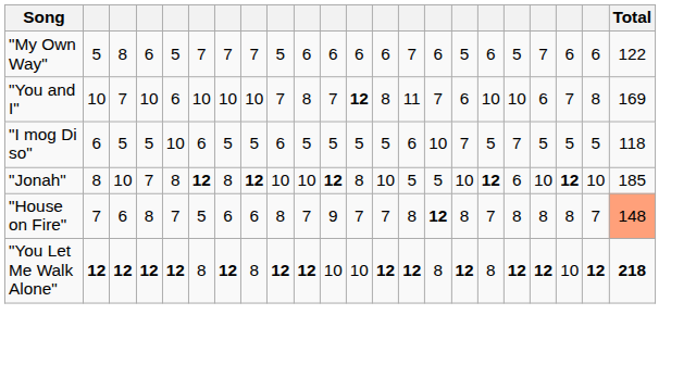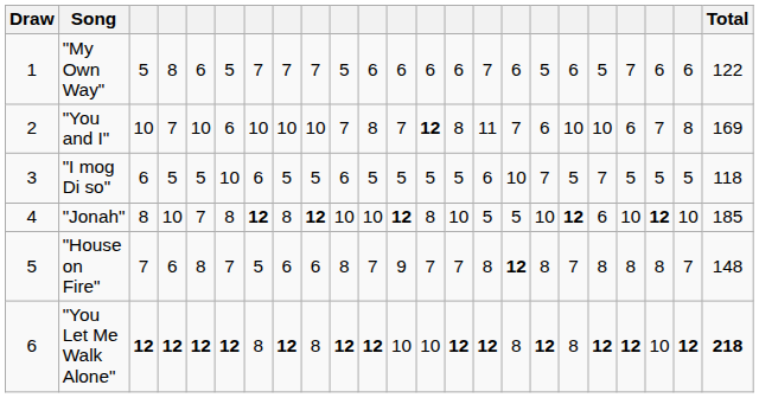 <table class="wikitable collapsible" style="margin: 1em auto 1em auto; text-align:center;">
 <tr>
+<th>Draw</th>
 <th>Song</th>
 <th><br><small></small></th>
 <th><br><small></small></th>
 <th><br><small></small></th>
 <th><br><small></small></th>
 <th><br><small></small></th>
 <th><br><small></small></th>
 <th><br><small></small></th>
 <th><br><small></small></th>
 <th><br><small></small></th>
 <th><br><small></small></th>
 <th><br><small></small></th>
 <th><br><small></small></th>
 <th><br><small></small></th>
 <th><br><small></small></th>
 <th><br><small></small></th>
 <th><br><small></small></th>
 <th><br><small></small></th>
 <th><br><small></small></th>
 <th><br><small></small></th>
 <th><br><small></small></th>
 <th>Total</th>
 </tr>
 <tr>
+<td>1</td>
 <td align="left">"My Own Way"</td>
 <td>5</td>
 <td>8</td>
 <td>6</td>
 <td>5</td>
 <td>7</td>
 <td>7</td>
 <td>7</td>
 <td>5</td>
 <td>6</td>
 <td>6</td>
 <td>6</td>
 <td>6</td>
 <td>7</td>
 <td>6</td>
 <td>5</td>
 <td>6</td>
 <td>5</td>
 <td>7</td>
 <td>6</td>
 <td>6</td>
 <td>122</td>
 </tr>
 <tr>
+<td>2</td>
 <td align="left">"You and I"</td>
 <td>10</td>
 <td>7</td>
 <td>10</td>
 <td>6</td>
 <td>10</td>
 <td>10</td>
 <td>10</td>
 <td>7</td>
 <td>8</td>
 <td>7</td>
 <td><strong>12</strong></td>
 <td>8</td>
 <td>11</td>
 <td>7</td>
 <td>6</td>
 <td>10</td>
 <td>10</td>
 <td>6</td>
 <td>7</td>
 <td>8</td>
 <td>169</td>
 </tr>
 <tr>
+<td>3</td>
 <td align="left">"I mog Di so"</td>
 <td>6</td>
 <td>5</td>
 <td>5</td>
 <td>10</td>
 <td>6</td>
 <td>5</td>
 <td>5</td>
 <td>6</td>
 <td>5</td>
 <td>5</td>
 <td>5</td>
 <td>5</td>
 <td>6</td>
 <td>10</td>
 <td>7</td>
 <td>5</td>
 <td>7</td>
 <td>5</td>
 <td>5</td>
 <td>5</td>
 <td>118</td>
 </tr>
 <tr>
+<td>4</td>
 <td align="left">"Jonah"</td>
 <td>8</td>
 <td>10</td>
 <td>7</td>
 <td>8</td>
 <td><strong>12</strong></td>
 <td>8</td>
 <td><strong>12</strong></td>
 <td>10</td>
 <td>10</td>
 <td><strong>12</strong></td>
 <td>8</td>
 <td>10</td>
 <td>5</td>
 <td>5</td>
 <td>10</td>
 <td><strong>12</strong></td>
 <td>6</td>
 <td>10</td>
 <td><strong>12</strong></td>
 <td>10</td>
 <td>185</td>
 </tr>
 <tr>
+<td>5</td>
 <td align="left">"House on Fire"</td>
 <td>7</td>
 <td>6</td>
 <td>8</td>
 <td>7</td>
 <td>5</td>
 <td>6</td>
 <td>6</td>
 <td>8</td>
 <td>7</td>
 <td>9</td>
 <td>7</td>
 <td>7</td>
 <td>8</td>
 <td><strong>12</strong></td>
 <td>8</td>
 <td>7</td>
 <td>8</td>
 <td>8</td>
 <td>8</td>
 <td>7</td>
-<td style="background: lightsalmon;">148</td>
+<td>148</td>
 </tr>
 <tr>
+<td>6</td>
 <td align="left">"You Let Me Walk Alone"</td>
 <td><strong>12</strong></td>
 <td><strong>12</strong></td>
 <td><strong>12</strong></td>
 <td><strong>12</strong></td>
 <td>8</td>
 <td><strong>12</strong></td>
 <td>8</td>
 <td><strong>12</strong></td>
 <td><strong>12</strong></td>
 <td>10</td>
 <td>10</td>
 <td><strong>12</strong></td>
 <td><strong>12</strong></td>
 <td>8</td>
 <td><strong>12</strong></td>
 <td>8</td>
 <td><strong>12</strong></td>
 <td><strong>12</strong></td>
 <td>10</td>
 <td><strong>12</strong></td>
 <td><strong>218</strong></td>
 </tr>
 </table>
